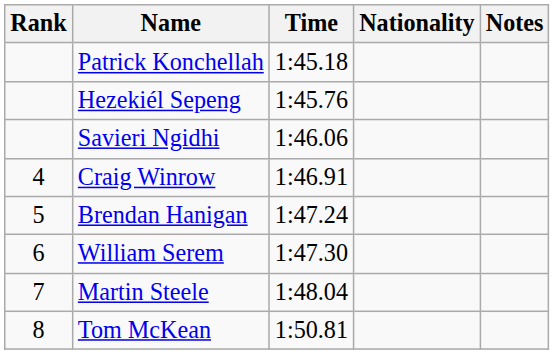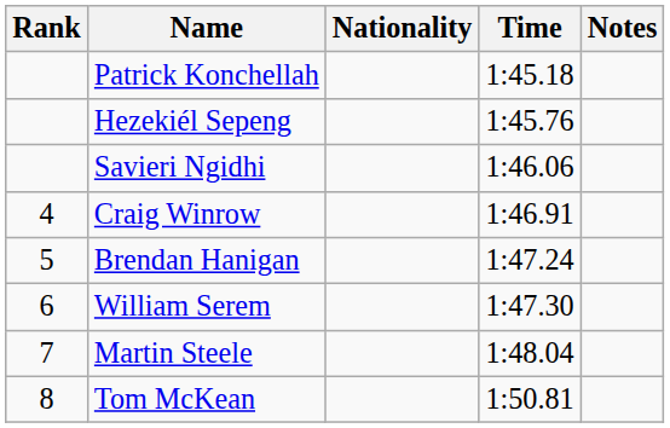 <table class="wikitable sortable" style=" text-align:center">
 <tr>
 <th>Rank</th>
 <th>Name</th>
+<th>Nationality</th>
 <th>Time</th>
-<th>Nationality</th>
 <th>Notes</th>
 </tr>
 <tr>
 <td></td>
 <td align=left><a href='#'>Patrick Konchellah</a></td>
+<td align=left></td>
 <td>1:45.18</td>
-<td align=left></td>
 <td></td>
 </tr>
 <tr>
 <td></td>
 <td align=left><a href='#'>Hezekiél Sepeng</a></td>
+<td align=left></td>
 <td>1:45.76</td>
-<td align=left></td>
 <td></td>
 </tr>
 <tr>
 <td></td>
 <td align=left><a href='#'>Savieri Ngidhi</a></td>
+<td align=left></td>
 <td>1:46.06</td>
-<td align=left></td>
 <td></td>
 </tr>
 <tr>
 <td>4</td>
 <td align=left><a href='#'>Craig Winrow</a></td>
+<td align=left></td>
 <td>1:46.91</td>
-<td align=left></td>
 <td></td>
 </tr>
 <tr>
 <td>5</td>
 <td align=left><a href='#'>Brendan Hanigan</a></td>
+<td align=left></td>
 <td>1:47.24</td>
-<td align=left></td>
 <td></td>
 </tr>
 <tr>
 <td>6</td>
 <td align=left><a href='#'>William Serem</a></td>
+<td align=left></td>
 <td>1:47.30</td>
-<td align=left></td>
 <td></td>
 </tr>
 <tr>
 <td>7</td>
 <td align=left><a href='#'>Martin Steele</a></td>
+<td align=left></td>
 <td>1:48.04</td>
-<td align=left></td>
 <td></td>
 </tr>
 <tr>
 <td>8</td>
 <td align=left><a href='#'>Tom McKean</a></td>
+<td align=left></td>
 <td>1:50.81</td>
-<td align=left></td>
 <td></td>
 </tr>
 </table>
